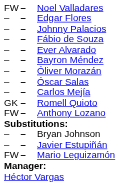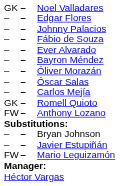 <table style = "font-size: 90%" cellspacing = "0" cellpadding = "0">
 <tr>
 <td colspan = 4></td>
 </tr>
 <tr>
 <th style="width:25px;"></th>
 <th style="width:25px;"></th>
 </tr>
 <tr>
-<td>FW</td>
+<td>GK</td>
 <td><strong>–</strong></td>
 <td> <a href='#'>Noel Valladares</a></td>
 </tr>
 <tr>
 <td>–</td>
 <td><strong>–</strong></td>
 <td> <a href='#'>Edgar Flores</a></td>
 </tr>
 <tr>
 <td>–</td>
 <td><strong>–</strong></td>
 <td> <a href='#'>Johnny Palacios</a></td>
 </tr>
 <tr>
 <td>–</td>
 <td><strong>–</strong></td>
 <td> <a href='#'>Fábio de Souza</a></td>
 </tr>
 <tr>
 <td>–</td>
 <td><strong>–</strong></td>
 <td> <a href='#'>Ever Alvarado</a></td>
 </tr>
 <tr>
 <td>–</td>
 <td><strong>–</strong></td>
 <td> <a href='#'>Bayron Méndez</a></td>
 <td></td>
 <td></td>
 </tr>
 <tr>
 <td>–</td>
 <td><strong>–</strong></td>
 <td> <a href='#'>Óliver Morazán</a></td>
 </tr>
 <tr>
 <td>–</td>
 <td><strong>–</strong></td>
 <td> <a href='#'>Óscar Salas</a></td>
 <td></td>
 <td></td>
 </tr>
 <tr>
 <td>–</td>
 <td><strong>–</strong></td>
 <td> <a href='#'>Carlos Mejía</a></td>
 </tr>
 <tr>
 <td>GK</td>
 <td><strong>–</strong></td>
 <td> <a href='#'>Romell Quioto</a></td>
 </tr>
 <tr>
 <td>FW</td>
 <td><strong>–</strong></td>
 <td> <a href='#'>Anthony Lozano</a></td>
 <td></td>
 <td></td>
 </tr>
 <tr>
 <td colspan = 3><strong>Substitutions:</strong></td>
 </tr>
 <tr>
 <td>–</td>
 <td><strong>–</strong></td>
 <td> Bryan Johnson</td>
 <td></td>
 <td></td>
 </tr>
 <tr>
 <td>–</td>
 <td><strong>–</strong></td>
 <td> <a href='#'>Javier Estupiñán</a></td>
 <td></td>
 <td></td>
 </tr>
 <tr>
 <td>FW</td>
 <td><strong>–</strong></td>
 <td> <a href='#'>Mario Leguizamón</a></td>
 <td></td>
 <td></td>
 </tr>
 <tr>
 <td colspan = 3><strong>Manager:</strong></td>
 </tr>
 <tr>
 <td colspan = 3> <a href='#'>Héctor Vargas</a></td>
 </tr>
 </table>
